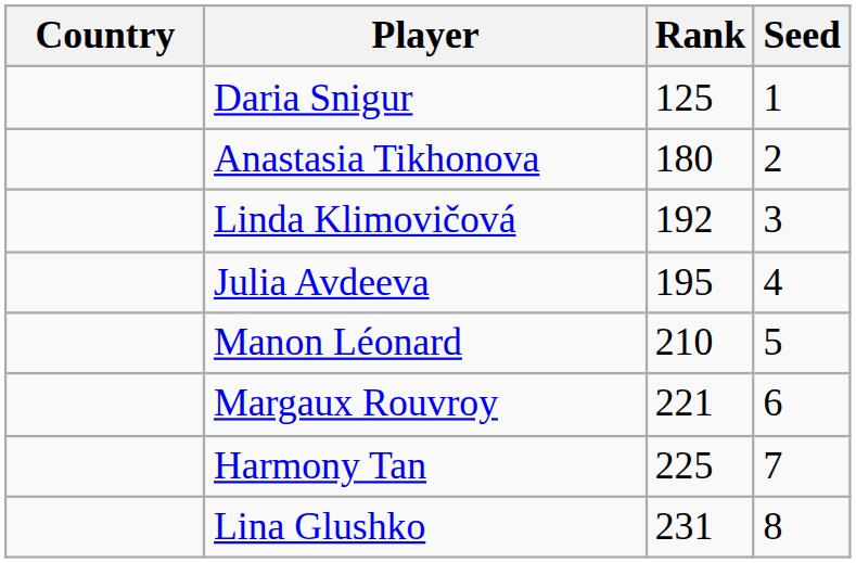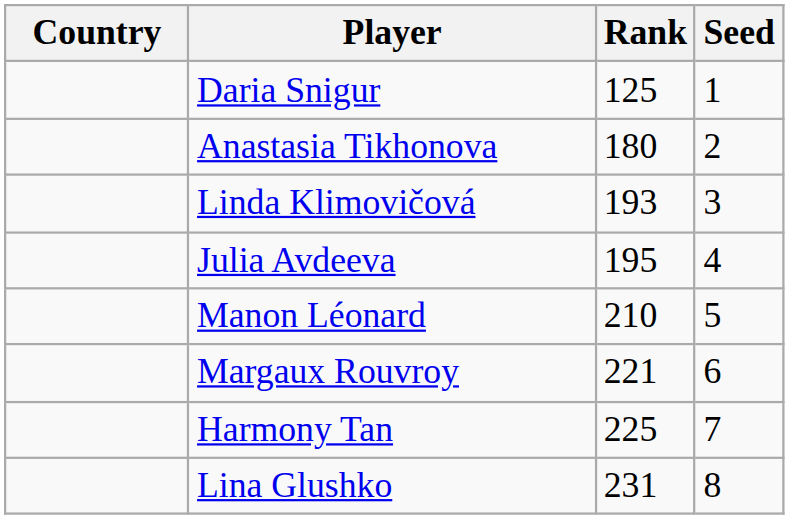 <table class="wikitable">
 <tr>
 <th width="75">Country</th>
 <th width="175">Player</th>
 <th>Rank</th>
 <th>Seed</th>
 </tr>
 <tr>
 <td></td>
 <td><a href='#'>Daria Snigur</a></td>
 <td>125</td>
 <td>1</td>
 </tr>
 <tr>
 <td></td>
 <td><a href='#'>Anastasia Tikhonova</a></td>
 <td>180</td>
 <td>2</td>
 </tr>
 <tr>
 <td></td>
 <td><a href='#'>Linda Klimovičová</a></td>
-<td>192</td>
+<td>193</td>
 <td>3</td>
 </tr>
 <tr>
 <td></td>
 <td><a href='#'>Julia Avdeeva</a></td>
 <td>195</td>
 <td>4</td>
 </tr>
 <tr>
 <td></td>
 <td><a href='#'>Manon Léonard</a></td>
 <td>210</td>
 <td>5</td>
 </tr>
 <tr>
 <td></td>
 <td><a href='#'>Margaux Rouvroy</a></td>
 <td>221</td>
 <td>6</td>
 </tr>
 <tr>
 <td></td>
 <td><a href='#'>Harmony Tan</a></td>
 <td>225</td>
 <td>7</td>
 </tr>
 <tr>
 <td></td>
 <td><a href='#'>Lina Glushko</a></td>
 <td>231</td>
 <td>8</td>
 </tr>
 </table>
